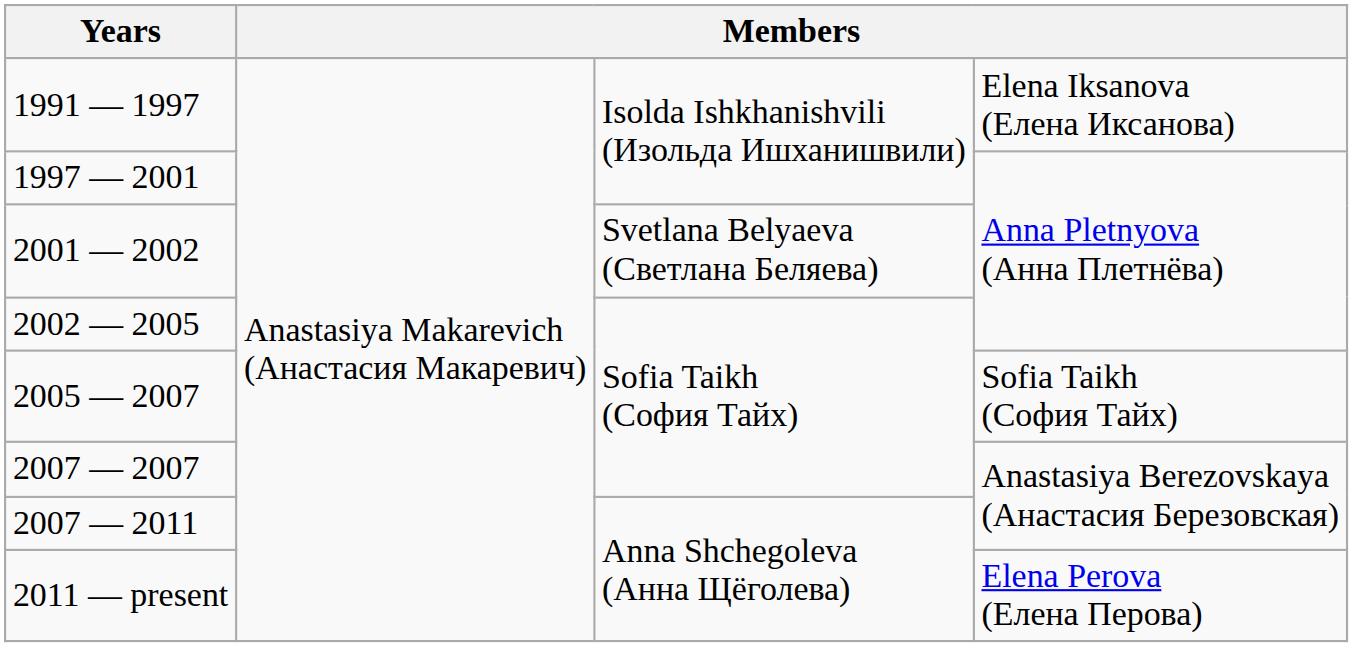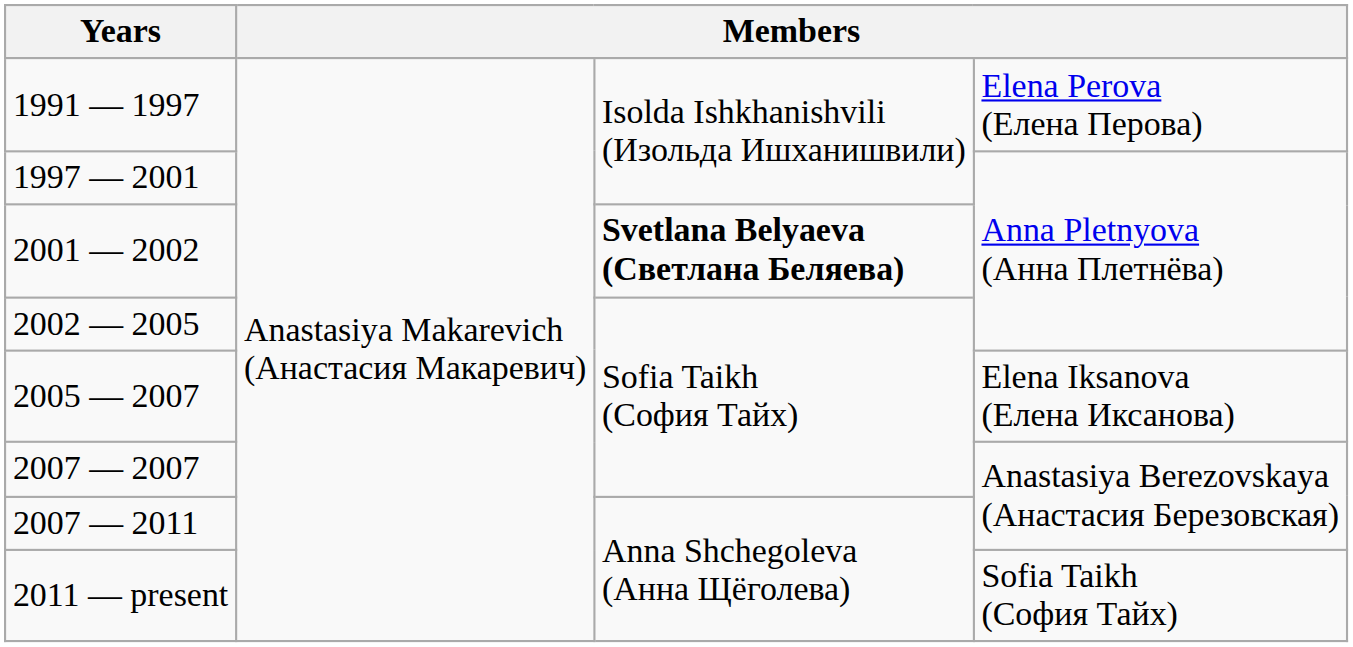 <table class="wikitable">
 <tr>
 <th>Years</th>
 <th colspan="3">Members</th>
 </tr>
 <tr>
 <td>1991 — 1997</td>
 <td rowspan="8">Anastasiya Makarevich<br>(Анастасия Макаревич)</td>
 <td rowspan="2">Isolda Ishkhanishvili<br>(Изольда Ишханишвили)</td>
-<td>Elena Iksanova<br>(Елена Иксанова)</td>
+<td><a href='#'>Elena Perova</a><br>(Елена Перова)</td>
 </tr>
 <tr>
 <td>1997 — 2001</td>
 <td rowspan="3"><a href='#'>Anna Pletnyova</a><br>(Анна Плетнёва)</td>
 </tr>
 <tr>
 <td>2001 — 2002</td>
-<td>Svetlana Belyaeva<br>(Светлана Беляева)</td>
+<td><strong>Svetlana Belyaeva<br>(Светлана Беляева)</strong></td>
 </tr>
 <tr>
 <td>2002 — 2005</td>
 <td rowspan="3">Sofia Taikh<br>(София Тайх)</td>
 </tr>
 <tr>
 <td>2005 — 2007</td>
-<td>Sofia Taikh<br>(София Тайх)</td>
+<td>Elena Iksanova<br>(Елена Иксанова)</td>
 </tr>
 <tr>
 <td>2007 — 2007</td>
 <td rowspan="2">Anastasiya Berezovskaya<br>(Анастасия Березовская)</td>
 </tr>
 <tr>
 <td>2007 — 2011</td>
 <td rowspan="2">Anna Shchegoleva<br>(Анна Щёголева)</td>
 </tr>
 <tr>
 <td>2011 — present</td>
-<td><a href='#'>Elena Perova</a><br>(Елена Перова)</td>
+<td>Sofia Taikh<br>(София Тайх)</td>
 </tr>
 </table>
